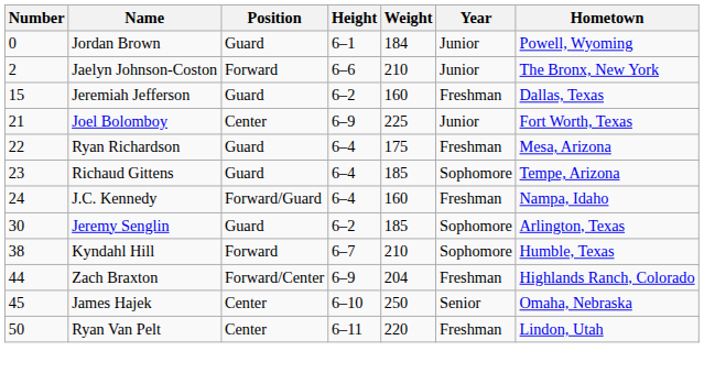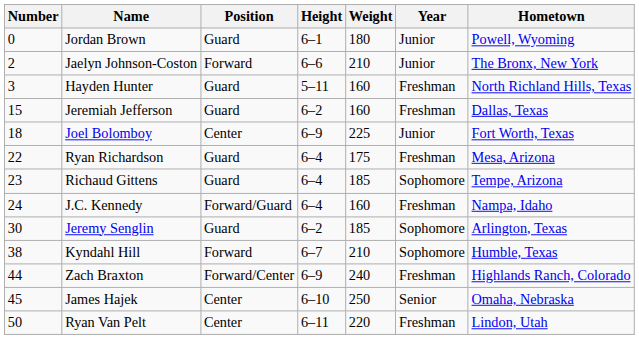 <table class="wikitable sortable" style="font-size: 95%;">
 <tr>
 <th>Number</th>
 <th>Name</th>
 <th>Position</th>
 <th>Height</th>
 <th>Weight</th>
 <th>Year</th>
 <th>Hometown</th>
 </tr>
 <tr>
 <td>0</td>
 <td>Jordan Brown</td>
 <td>Guard</td>
 <td>6–1</td>
-<td>184</td>
+<td>180</td>
 <td>Junior</td>
 <td><a href='#'>Powell, Wyoming</a></td>
 </tr>
 <tr>
 <td>2</td>
 <td>Jaelyn Johnson-Coston</td>
 <td>Forward</td>
 <td>6–6</td>
 <td>210</td>
 <td>Junior</td>
 <td><a href='#'>The Bronx, New York</a></td>
 </tr>
 <tr>
+<td>3</td>
+<td>Hayden Hunter</td>
+<td>Guard</td>
+<td>5–11</td>
+<td>160</td>
+<td>Freshman</td>
+<td><a href='#'>North Richland Hills, Texas</a></td>
+</tr>
+<tr>
 <td>15</td>
 <td>Jeremiah Jefferson</td>
 <td>Guard</td>
 <td>6–2</td>
 <td>160</td>
 <td>Freshman</td>
 <td><a href='#'>Dallas, Texas</a></td>
 </tr>
 <tr>
-<td>21</td>
+<td>18</td>
 <td><a href='#'>Joel Bolomboy</a></td>
 <td>Center</td>
 <td>6–9</td>
 <td>225</td>
 <td>Junior</td>
 <td><a href='#'>Fort Worth, Texas</a></td>
 </tr>
 <tr>
 <td>22</td>
 <td>Ryan Richardson</td>
 <td>Guard</td>
 <td>6–4</td>
 <td>175</td>
 <td>Freshman</td>
 <td><a href='#'>Mesa, Arizona</a></td>
 </tr>
 <tr>
 <td>23</td>
 <td>Richaud Gittens</td>
 <td>Guard</td>
 <td>6–4</td>
 <td>185</td>
 <td>Sophomore</td>
 <td><a href='#'>Tempe, Arizona</a></td>
 </tr>
 <tr>
 <td>24</td>
 <td>J.C. Kennedy</td>
 <td>Forward/Guard</td>
 <td>6–4</td>
 <td>160</td>
 <td>Freshman</td>
 <td><a href='#'>Nampa, Idaho</a></td>
 </tr>
 <tr>
 <td>30</td>
 <td><a href='#'>Jeremy Senglin</a></td>
 <td>Guard</td>
 <td>6–2</td>
 <td>185</td>
 <td>Sophomore</td>
 <td><a href='#'>Arlington, Texas</a></td>
 </tr>
 <tr>
 <td>38</td>
 <td>Kyndahl Hill</td>
 <td>Forward</td>
 <td>6–7</td>
 <td>210</td>
 <td>Sophomore</td>
 <td><a href='#'>Humble, Texas</a></td>
 </tr>
 <tr>
 <td>44</td>
 <td>Zach Braxton</td>
 <td>Forward/Center</td>
 <td>6–9</td>
-<td>204</td>
+<td>240</td>
 <td>Freshman</td>
 <td><a href='#'>Highlands Ranch, Colorado</a></td>
 </tr>
 <tr>
 <td>45</td>
 <td>James Hajek</td>
 <td>Center</td>
 <td>6–10</td>
 <td>250</td>
 <td>Senior</td>
 <td><a href='#'>Omaha, Nebraska</a></td>
 </tr>
 <tr>
 <td>50</td>
 <td>Ryan Van Pelt</td>
 <td>Center</td>
 <td>6–11</td>
 <td>220</td>
 <td>Freshman</td>
 <td><a href='#'>Lindon, Utah</a></td>
 </tr>
 </table>
